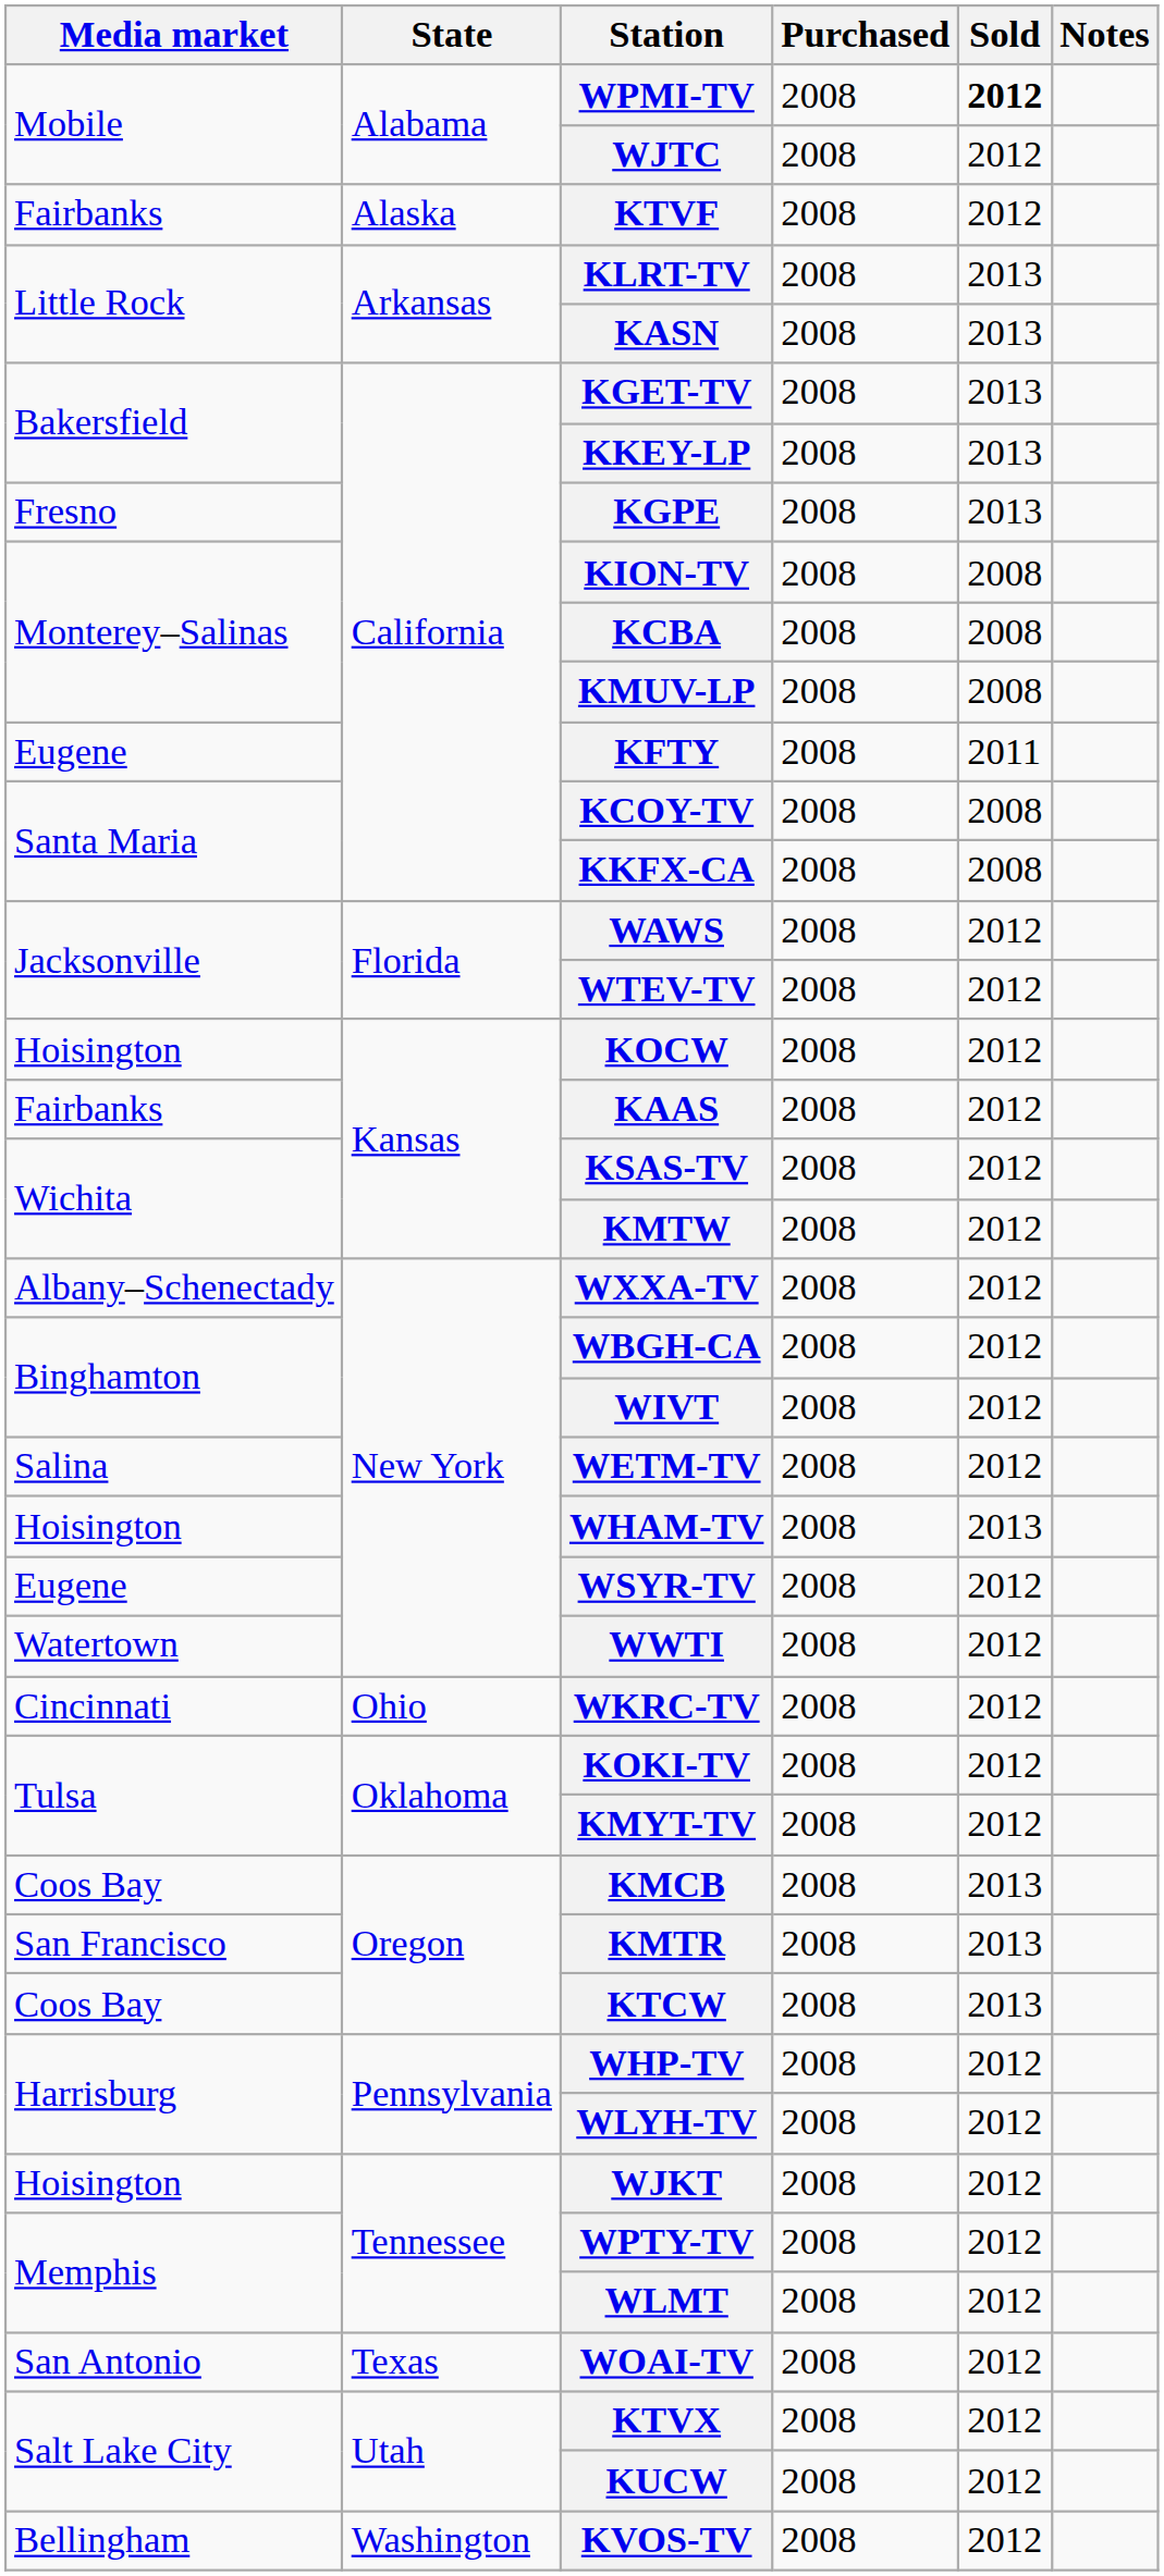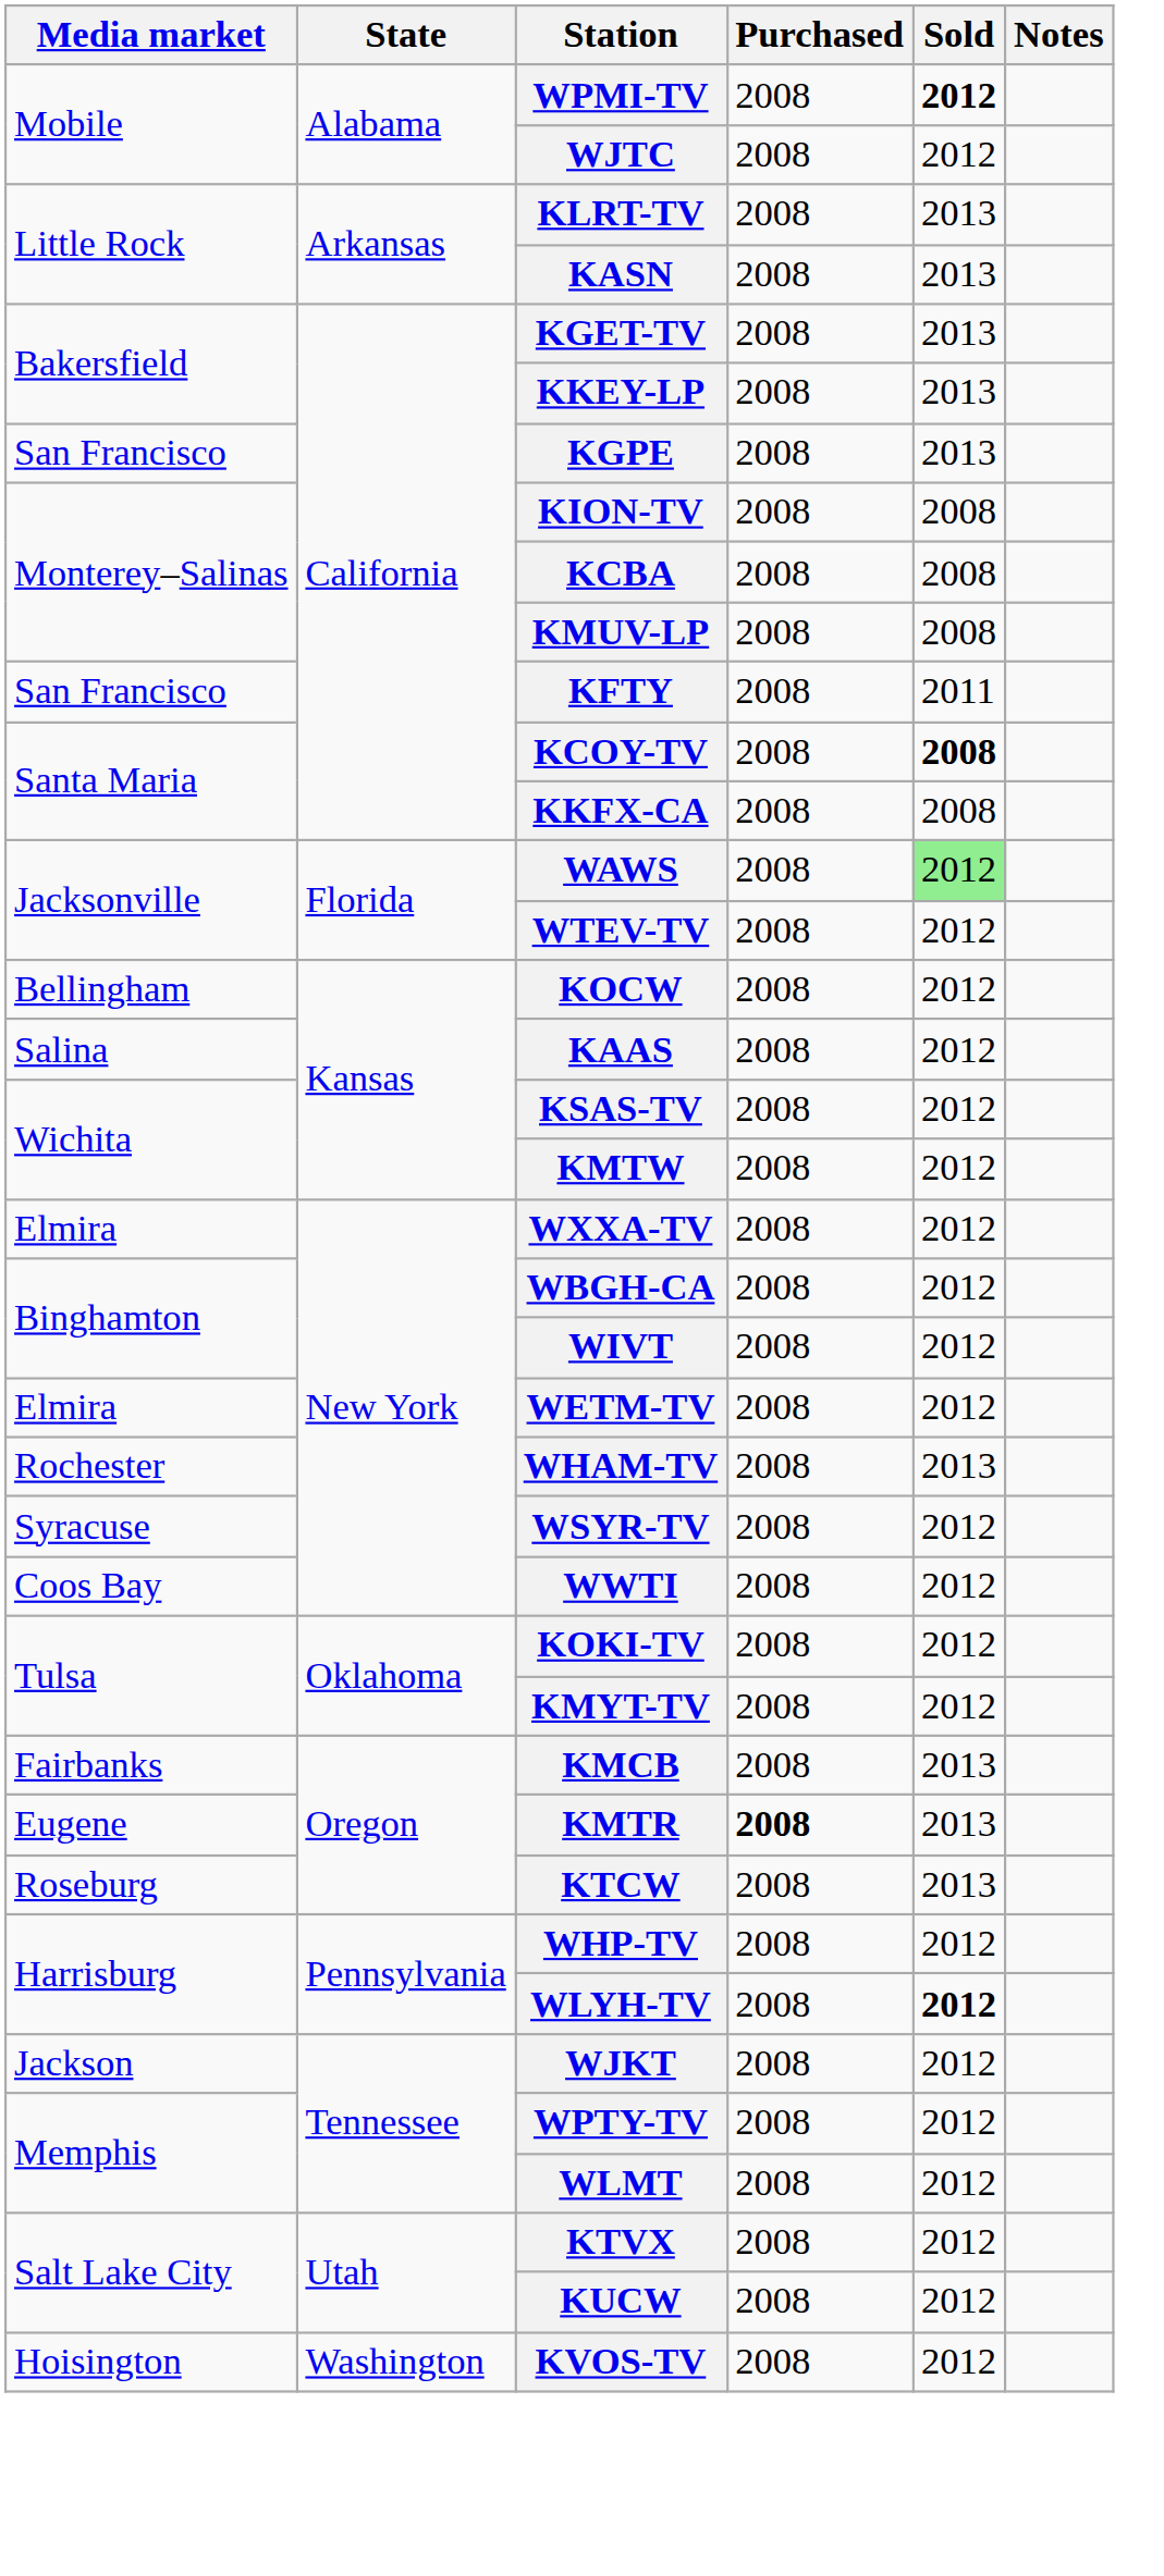 <table class="wikitable sortable">
 <tr>
 <th scope="col"><a href='#'>Media market</a></th>
 <th scope="col">State</th>
 <th scope="col">Station</th>
 <th scope="col">Purchased</th>
 <th scope="col">Sold</th>
 <th scope="col" class="unsortable">Notes</th>
 </tr>
 <tr>
 <td rowspan="2"><a href='#'>Mobile</a></td>
 <td rowspan="2"><a href='#'>Alabama</a></td>
 <th scope="row"><a href='#'>WPMI-TV</a></th>
 <td>2008</td>
 <td><strong>2012</strong></td>
 <td></td>
 </tr>
 <tr>
 <th scope="row"><a href='#'>WJTC</a></th>
-<td>2008</td>
-<td>2012</td>
-<td></td>
-</tr>
-<tr>
-<td><a href='#'>Fairbanks</a></td>
-<td><a href='#'>Alaska</a></td>
-<th scope="row"><a href='#'>KTVF</a></th>
 <td>2008</td>
 <td>2012</td>
 <td></td>
 </tr>
 <tr>
 <td rowspan="2"><a href='#'>Little Rock</a></td>
 <td rowspan="2"><a href='#'>Arkansas</a></td>
 <th scope="row"><a href='#'>KLRT-TV</a></th>
 <td>2008</td>
 <td>2013</td>
 <td></td>
 </tr>
 <tr>
 <th scope="row"><a href='#'>KASN</a></th>
 <td>2008</td>
 <td>2013</td>
 <td></td>
 </tr>
 <tr>
 <td rowspan="2"><a href='#'>Bakersfield</a></td>
 <td rowspan="9"><a href='#'>California</a></td>
 <th scope="row"><a href='#'>KGET-TV</a></th>
 <td>2008</td>
 <td>2013</td>
 <td></td>
 </tr>
 <tr>
 <th scope="row"><a href='#'>KKEY-LP</a></th>
 <td>2008</td>
 <td>2013</td>
 <td></td>
 </tr>
 <tr>
-<td><a href='#'>Fresno</a></td>
+<td><a href='#'>San Francisco</a></td>
 <th scope="row"><a href='#'>KGPE</a></th>
 <td>2008</td>
 <td>2013</td>
 <td></td>
 </tr>
 <tr>
 <td rowspan="3"><a href='#'>Monterey</a>–<a href='#'>Salinas</a></td>
 <th scope="row"><a href='#'>KION-TV</a></th>
 <td>2008</td>
 <td>2008</td>
 <td></td>
 </tr>
 <tr>
 <th scope="row"><a href='#'>KCBA</a></th>
 <td>2008</td>
 <td>2008</td>
 <td></td>
 </tr>
 <tr>
 <th scope="row"><a href='#'>KMUV-LP</a></th>
 <td>2008</td>
 <td>2008</td>
 <td></td>
 </tr>
 <tr>
-<td><a href='#'>Eugene</a></td>
+<td><a href='#'>San Francisco</a></td>
 <th scope="row"><a href='#'>KFTY</a></th>
 <td>2008</td>
 <td>2011</td>
 <td></td>
 </tr>
 <tr>
 <td rowspan="2"><a href='#'>Santa Maria</a></td>
 <th scope="row"><a href='#'>KCOY-TV</a></th>
 <td>2008</td>
-<td>2008</td>
+<td><strong>2008</strong></td>
 <td></td>
 </tr>
 <tr>
 <th scope="row"><a href='#'>KKFX-CA</a></th>
 <td>2008</td>
 <td>2008</td>
 <td></td>
 </tr>
 <tr>
 <td rowspan="2"><a href='#'>Jacksonville</a></td>
 <td rowspan="2"><a href='#'>Florida</a></td>
 <th scope="row"><a href='#'>WAWS</a></th>
 <td>2008</td>
-<td>2012</td>
+<td style="background: lightgreen;">2012</td>
 <td></td>
 </tr>
 <tr>
 <th scope="row"><a href='#'>WTEV-TV</a></th>
 <td>2008</td>
 <td>2012</td>
 <td></td>
 </tr>
 <tr>
-<td><a href='#'>Hoisington</a></td>
+<td><a href='#'>Bellingham</a></td>
 <td rowspan="4"><a href='#'>Kansas</a></td>
 <th scope="row"><a href='#'>KOCW</a></th>
 <td>2008</td>
 <td>2012</td>
 <td></td>
 </tr>
 <tr>
-<td><a href='#'>Fairbanks</a></td>
+<td><a href='#'>Salina</a></td>
 <th scope="row"><a href='#'>KAAS</a></th>
 <td>2008</td>
 <td>2012</td>
 <td></td>
 </tr>
 <tr>
 <td rowspan="2"><a href='#'>Wichita</a></td>
 <th scope="row"><a href='#'>KSAS-TV</a></th>
 <td>2008</td>
 <td>2012</td>
 <td></td>
 </tr>
 <tr>
 <th scope="row"><a href='#'>KMTW</a></th>
 <td>2008</td>
 <td>2012</td>
 <td></td>
 </tr>
 <tr>
-<td><a href='#'>Albany</a>–<a href='#'>Schenectady</a></td>
+<td><a href='#'>Elmira</a></td>
 <td rowspan="7"><a href='#'>New York</a></td>
 <th scope="row"><a href='#'>WXXA-TV</a></th>
 <td>2008</td>
 <td>2012</td>
 <td></td>
 </tr>
 <tr>
 <td rowspan="2"><a href='#'>Binghamton</a></td>
 <th scope="row"><a href='#'>WBGH-CA</a></th>
 <td>2008</td>
 <td>2012</td>
 <td></td>
 </tr>
 <tr>
 <th scope="row"><a href='#'>WIVT</a></th>
 <td>2008</td>
 <td>2012</td>
 <td></td>
 </tr>
 <tr>
-<td><a href='#'>Salina</a></td>
+<td><a href='#'>Elmira</a></td>
 <th scope="row"><a href='#'>WETM-TV</a></th>
 <td>2008</td>
 <td>2012</td>
 <td></td>
 </tr>
 <tr>
-<td><a href='#'>Hoisington</a></td>
+<td><a href='#'>Rochester</a></td>
 <th scope="row"><a href='#'>WHAM-TV</a></th>
 <td>2008</td>
 <td>2013</td>
 <td></td>
 </tr>
 <tr>
-<td><a href='#'>Eugene</a></td>
+<td><a href='#'>Syracuse</a></td>
 <th scope="row"><a href='#'>WSYR-TV</a></th>
 <td>2008</td>
 <td>2012</td>
 <td></td>
 </tr>
 <tr>
-<td><a href='#'>Watertown</a></td>
+<td><a href='#'>Coos Bay</a></td>
 <th scope="row"><a href='#'>WWTI</a></th>
-<td>2008</td>
-<td>2012</td>
-<td></td>
-</tr>
-<tr>
-<td><a href='#'>Cincinnati</a></td>
-<td><a href='#'>Ohio</a></td>
-<th scope="row"><a href='#'>WKRC-TV</a></th>
 <td>2008</td>
 <td>2012</td>
 <td></td>
 </tr>
 <tr>
 <td rowspan="2"><a href='#'>Tulsa</a></td>
 <td rowspan="2"><a href='#'>Oklahoma</a></td>
 <th scope="row"><a href='#'>KOKI-TV</a></th>
 <td>2008</td>
 <td>2012</td>
 <td></td>
 </tr>
 <tr>
 <th scope="row"><a href='#'>KMYT-TV</a></th>
 <td>2008</td>
 <td>2012</td>
 <td></td>
 </tr>
 <tr>
-<td><a href='#'>Coos Bay</a></td>
+<td><a href='#'>Fairbanks</a></td>
 <td rowspan="3"><a href='#'>Oregon</a></td>
 <th scope="row"><a href='#'>KMCB</a></th>
 <td>2008</td>
 <td>2013</td>
 <td></td>
 </tr>
 <tr>
-<td><a href='#'>San Francisco</a></td>
+<td><a href='#'>Eugene</a></td>
 <th scope="row"><a href='#'>KMTR</a></th>
-<td>2008</td>
+<td><strong>2008</strong></td>
 <td>2013</td>
 <td></td>
 </tr>
 <tr>
-<td><a href='#'>Coos Bay</a></td>
+<td><a href='#'>Roseburg</a></td>
 <th scope="row"><a href='#'>KTCW</a></th>
 <td>2008</td>
 <td>2013</td>
 <td></td>
 </tr>
 <tr>
 <td rowspan="2"><a href='#'>Harrisburg</a></td>
 <td rowspan="2"><a href='#'>Pennsylvania</a></td>
 <th scope="row"><a href='#'>WHP-TV</a></th>
 <td>2008</td>
 <td>2012</td>
 <td></td>
 </tr>
 <tr>
 <th scope="row"><a href='#'>WLYH-TV</a></th>
 <td>2008</td>
-<td>2012</td>
+<td><strong>2012</strong></td>
 <td></td>
 </tr>
 <tr>
-<td><a href='#'>Hoisington</a></td>
+<td><a href='#'>Jackson</a></td>
 <td rowspan="3"><a href='#'>Tennessee</a></td>
 <th scope="row"><a href='#'>WJKT</a></th>
 <td>2008</td>
 <td>2012</td>
 <td></td>
 </tr>
 <tr>
 <td rowspan="2"><a href='#'>Memphis</a></td>
 <th scope="row"><a href='#'>WPTY-TV</a></th>
 <td>2008</td>
 <td>2012</td>
 <td></td>
 </tr>
 <tr>
 <th scope="row"><a href='#'>WLMT</a></th>
 <td>2008</td>
 <td>2012</td>
 <td></td>
 </tr>
 <tr>
-<td><a href='#'>San Antonio</a></td>
-<td><a href='#'>Texas</a></td>
-<th scope="row"><a href='#'>WOAI-TV</a></th>
-<td>2008</td>
-<td>2012</td>
-<td></td>
-</tr>
-<tr>
 <td rowspan="2"><a href='#'>Salt Lake City</a></td>
 <td rowspan="2"><a href='#'>Utah</a></td>
 <th scope="row"><a href='#'>KTVX</a></th>
 <td>2008</td>
 <td>2012</td>
 <td></td>
 </tr>
 <tr>
 <th scope="row"><a href='#'>KUCW</a></th>
 <td>2008</td>
 <td>2012</td>
 <td></td>
 </tr>
 <tr>
-<td><a href='#'>Bellingham</a></td>
+<td><a href='#'>Hoisington</a></td>
 <td><a href='#'>Washington</a></td>
 <th scope="row"><a href='#'>KVOS-TV</a></th>
 <td>2008</td>
 <td>2012</td>
 <td></td>
 </tr>
 </table>
